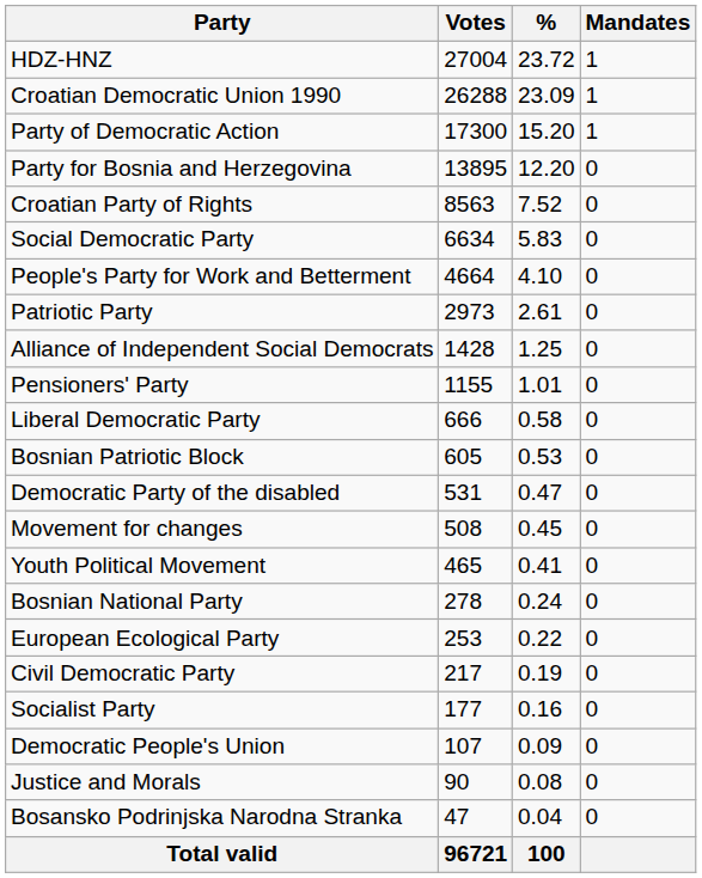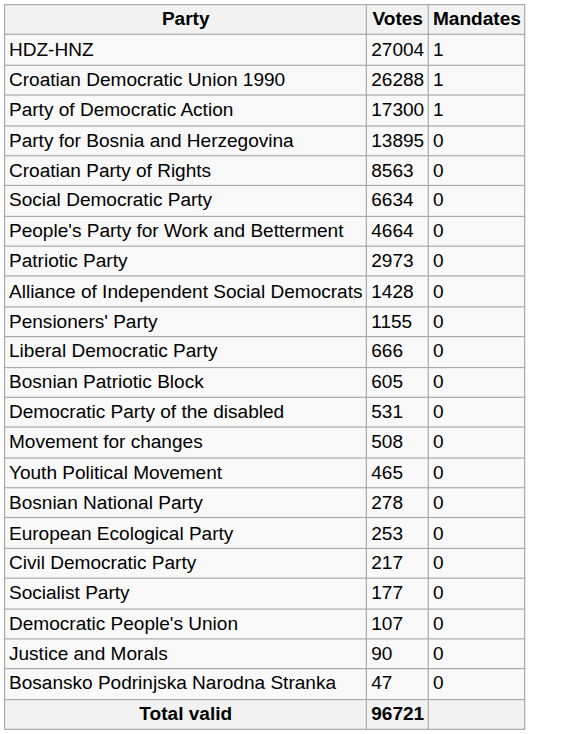 <table class="wikitable" style ="text-align: left">
 <tr>
 <th>Party</th>
 <th>Votes</th>
-<th>%</th>
 <th>Mandates</th>
 </tr>
 <tr>
 <td>HDZ-HNZ</td>
 <td>27004</td>
-<td>23.72</td>
 <td>1</td>
 </tr>
 <tr>
 <td>Croatian Democratic Union 1990</td>
 <td>26288</td>
-<td>23.09</td>
 <td>1</td>
 </tr>
 <tr>
 <td>Party of Democratic Action</td>
 <td>17300</td>
-<td>15.20</td>
 <td>1</td>
 </tr>
 <tr>
 <td>Party for Bosnia and Herzegovina</td>
 <td>13895</td>
-<td>12.20</td>
 <td>0</td>
 </tr>
 <tr>
 <td>Croatian Party of Rights</td>
 <td>8563</td>
-<td>7.52</td>
 <td>0</td>
 </tr>
 <tr>
 <td>Social Democratic Party</td>
 <td>6634</td>
-<td>5.83</td>
 <td>0</td>
 </tr>
 <tr>
 <td>People's Party for Work and Betterment</td>
 <td>4664</td>
-<td>4.10</td>
 <td>0</td>
 </tr>
 <tr>
 <td>Patriotic Party</td>
 <td>2973</td>
-<td>2.61</td>
 <td>0</td>
 </tr>
 <tr>
 <td>Alliance of Independent Social Democrats</td>
 <td>1428</td>
-<td>1.25</td>
 <td>0</td>
 </tr>
 <tr>
 <td>Pensioners' Party</td>
 <td>1155</td>
-<td>1.01</td>
 <td>0</td>
 </tr>
 <tr>
 <td>Liberal Democratic Party</td>
 <td>666</td>
-<td>0.58</td>
 <td>0</td>
 </tr>
 <tr>
 <td>Bosnian Patriotic Block</td>
 <td>605</td>
-<td>0.53</td>
 <td>0</td>
 </tr>
 <tr>
 <td>Democratic Party of the disabled</td>
 <td>531</td>
-<td>0.47</td>
 <td>0</td>
 </tr>
 <tr>
 <td>Movement for changes</td>
 <td>508</td>
-<td>0.45</td>
 <td>0</td>
 </tr>
 <tr>
 <td>Youth Political Movement</td>
 <td>465</td>
-<td>0.41</td>
 <td>0</td>
 </tr>
 <tr>
 <td>Bosnian National Party</td>
 <td>278</td>
-<td>0.24</td>
 <td>0</td>
 </tr>
 <tr>
 <td>European Ecological Party</td>
 <td>253</td>
-<td>0.22</td>
 <td>0</td>
 </tr>
 <tr>
 <td>Civil Democratic Party</td>
 <td>217</td>
-<td>0.19</td>
 <td>0</td>
 </tr>
 <tr>
 <td>Socialist Party</td>
 <td>177</td>
-<td>0.16</td>
 <td>0</td>
 </tr>
 <tr>
 <td>Democratic People's Union</td>
 <td>107</td>
-<td>0.09</td>
 <td>0</td>
 </tr>
 <tr>
 <td>Justice and Morals</td>
 <td>90</td>
-<td>0.08</td>
 <td>0</td>
 </tr>
 <tr>
 <td>Bosansko Podrinjska Narodna Stranka</td>
 <td>47</td>
-<td>0.04</td>
 <td>0</td>
 </tr>
 <tr>
 <th>Total valid</th>
 <th>96721</th>
-<th>100</th>
 <th></th>
 </tr>
 </table>
